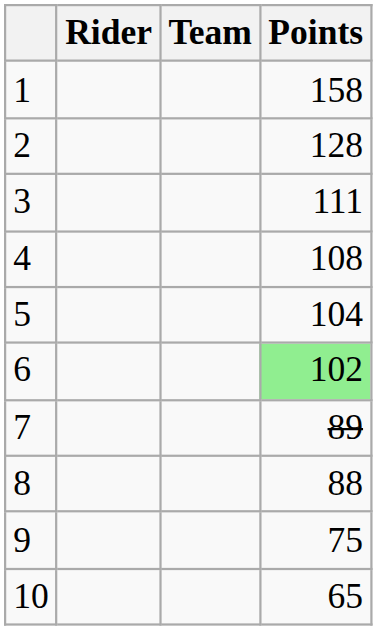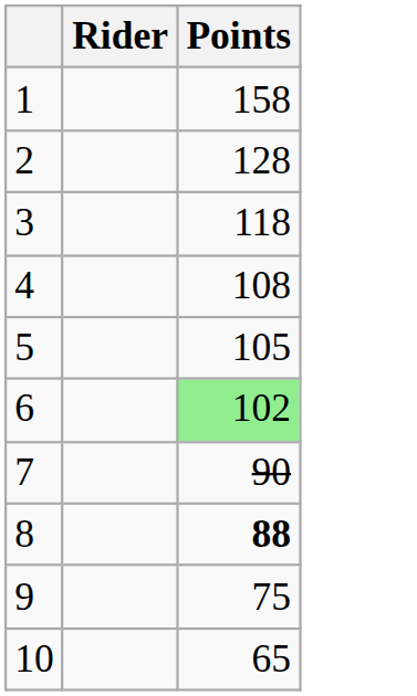 <table class="wikitable">
 <tr>
 <th></th>
 <th>Rider</th>
-<th>Team</th>
 <th>Points</th>
 </tr>
 <tr>
 <td>1</td>
 <td> </td>
-<td></td>
 <td align=right>158</td>
 </tr>
 <tr>
 <td>2</td>
 <td> </td>
-<td></td>
 <td align=right>128</td>
 </tr>
 <tr>
 <td>3</td>
 <td></td>
-<td></td>
-<td align=right>111</td>
+<td align=right>118</td>
 </tr>
 <tr>
 <td>4</td>
-<td></td>
 <td></td>
 <td align=right>108</td>
 </tr>
 <tr>
 <td>5</td>
 <td></td>
-<td></td>
-<td align=right>104</td>
+<td align=right>105</td>
 </tr>
 <tr>
 <td>6</td>
-<td></td>
 <td></td>
 <td align=right style="background: lightgreen;">102</td>
 </tr>
 <tr>
 <td>7</td>
 <td><s></s></td>
-<td><s></s></td>
-<td align=right><s>89</s></td>
+<td align=right><s>90</s></td>
 </tr>
 <tr>
 <td>8</td>
 <td></td>
-<td></td>
-<td align=right>88</td>
+<td align=right><strong>88</strong></td>
 </tr>
 <tr>
 <td>9</td>
-<td></td>
 <td></td>
 <td align=right>75</td>
 </tr>
 <tr>
 <td>10</td>
 <td></td>
-<td></td>
 <td align=right>65</td>
 </tr>
 </table>
